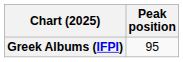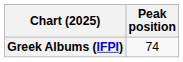 <table class="wikitable sortable plainrowheaders" style="text-align:center;">
 <tr>
 <th>Chart (2025)</th>
 <th>Peak<br>position</th>
 </tr>
 <tr>
 <th scope="row">Greek Albums (<a href='#'>IFPI</a>)</th>
-<td>95</td>
+<td>74</td>
 </tr>
 </table>
